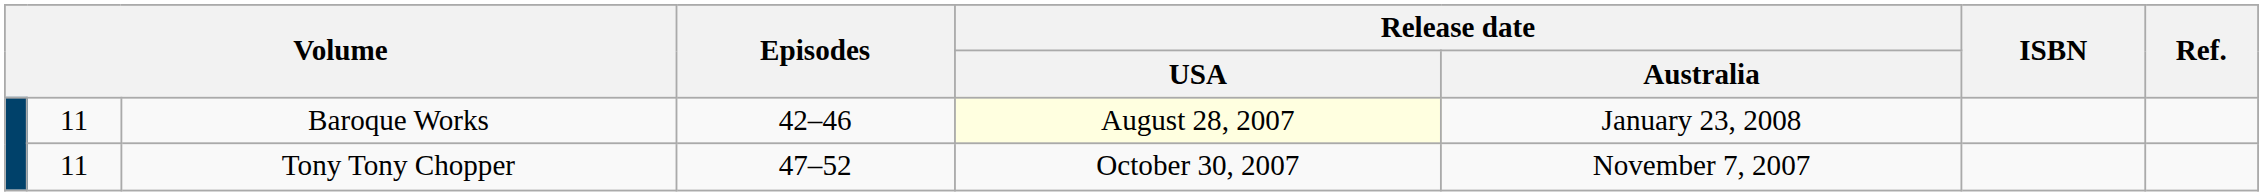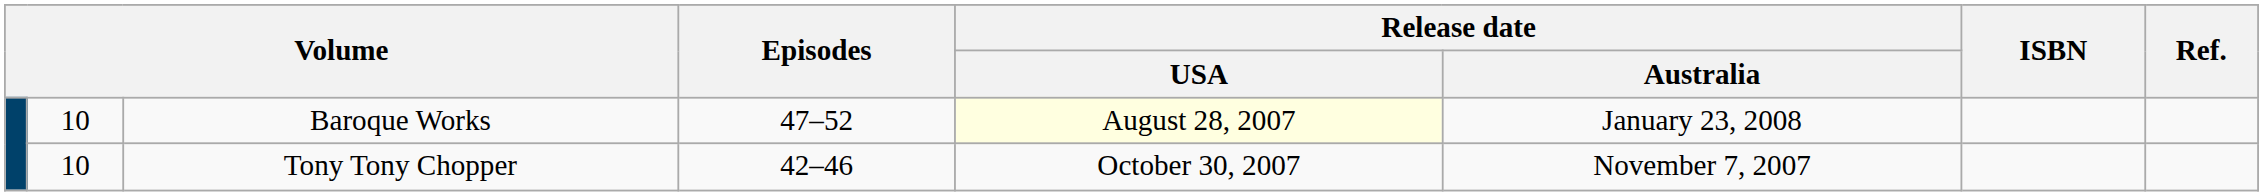 <table class="wikitable" style="text-align: center; width: 98%;">
 <tr>
 <th colspan="3" rowspan="2">Volume</th>
 <th rowspan="2">Episodes</th>
 <th colspan="2">Release date</th>
 <th rowspan="2">ISBN</th>
 <th rowspan="2" width="5%">Ref.</th>
 </tr>
 <tr>
 <th>USA</th>
 <th>Australia</th>
 </tr>
 <tr>
 <td rowspan="184" style="background: #00416A;" width="1%"></td>
-<td>11</td>
+<td>10</td>
 <td>Baroque Works</td>
-<td>42–46</td>
+<td>47–52</td>
 <td style="background: lightyellow;">August 28, 2007</td>
 <td>January 23, 2008</td>
 <td></td>
 <td></td>
 </tr>
 <tr>
-<td>11</td>
+<td>10</td>
 <td>Tony Tony Chopper</td>
-<td>47–52</td>
+<td>42–46</td>
 <td>October 30, 2007</td>
 <td>November 7, 2007</td>
 <td></td>
 <td></td>
 </tr>
 </table>
